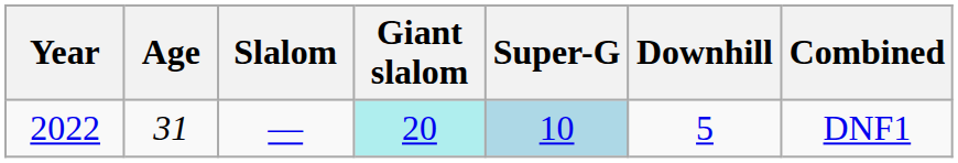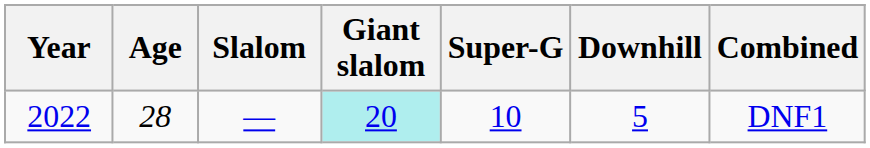 <table class=wikitable style="text-align:center">
 <tr>
 <th>  Year  </th>
 <th> Age </th>
 <th> Slalom </th>
 <th> Giant <br> slalom </th>
 <th>Super-G</th>
 <th>Downhill</th>
 <th>Combined</th>
 </tr>
 <tr>
 <td><a href='#'>2022</a></td>
-<td><em>31</em></td>
+<td><em>28</em></td>
 <td><a href='#'>—</a></td>
 <td style="background: paleturquoise;"><a href='#'>20</a></td>
-<td style="background: lightblue;"><a href='#'>10</a></td>
+<td><a href='#'>10</a></td>
 <td><a href='#'>5</a></td>
 <td><a href='#'>DNF1</a></td>
 </tr>
 </table>
